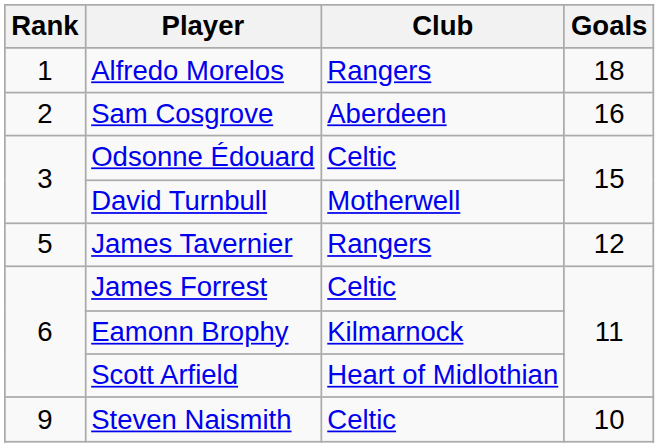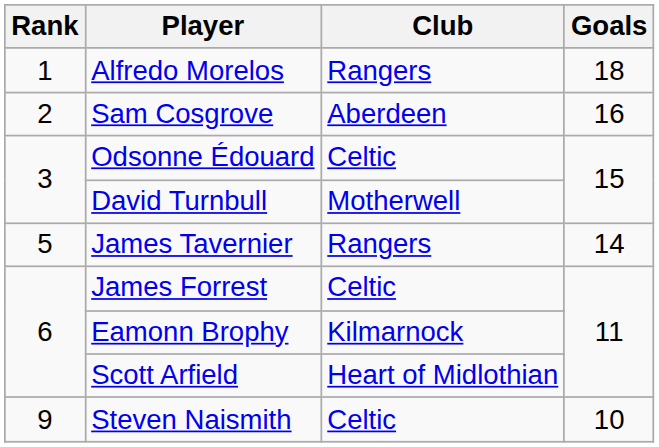 <table class="wikitable" style="text-align:center">
 <tr>
 <th>Rank</th>
 <th>Player</th>
 <th>Club</th>
 <th>Goals</th>
 </tr>
 <tr>
 <td>1</td>
 <td align="left"> <a href='#'>Alfredo Morelos</a></td>
 <td align="left"><a href='#'>Rangers</a></td>
 <td>18</td>
 </tr>
 <tr>
 <td>2</td>
 <td align="left"> <a href='#'>Sam Cosgrove</a></td>
 <td align="left"><a href='#'>Aberdeen</a></td>
 <td>16</td>
 </tr>
 <tr>
 <td rowspan="2">3</td>
 <td align="left"> <a href='#'>Odsonne Édouard</a></td>
 <td align="left"><a href='#'>Celtic</a></td>
 <td rowspan="2">15</td>
 </tr>
 <tr>
 <td align="left"> <a href='#'>David Turnbull</a></td>
 <td align="left"><a href='#'>Motherwell</a></td>
 </tr>
 <tr>
 <td>5</td>
 <td align="left"> <a href='#'>James Tavernier</a></td>
 <td align="left"><a href='#'>Rangers</a></td>
-<td>12</td>
+<td>14</td>
 </tr>
 <tr>
 <td rowspan="3">6</td>
 <td align="left"> <a href='#'>James Forrest</a></td>
 <td align="left"><a href='#'>Celtic</a></td>
 <td rowspan="3">11</td>
 </tr>
 <tr>
 <td align="left"> <a href='#'>Eamonn Brophy</a></td>
 <td align="left"><a href='#'>Kilmarnock</a></td>
 </tr>
 <tr>
 <td align="left"> <a href='#'>Scott Arfield</a></td>
 <td align="left"><a href='#'>Heart of Midlothian</a></td>
 </tr>
 <tr>
 <td>9</td>
 <td align="left"> <a href='#'>Steven Naismith</a></td>
 <td align="left"><a href='#'>Celtic</a></td>
 <td>10</td>
 </tr>
 </table>
